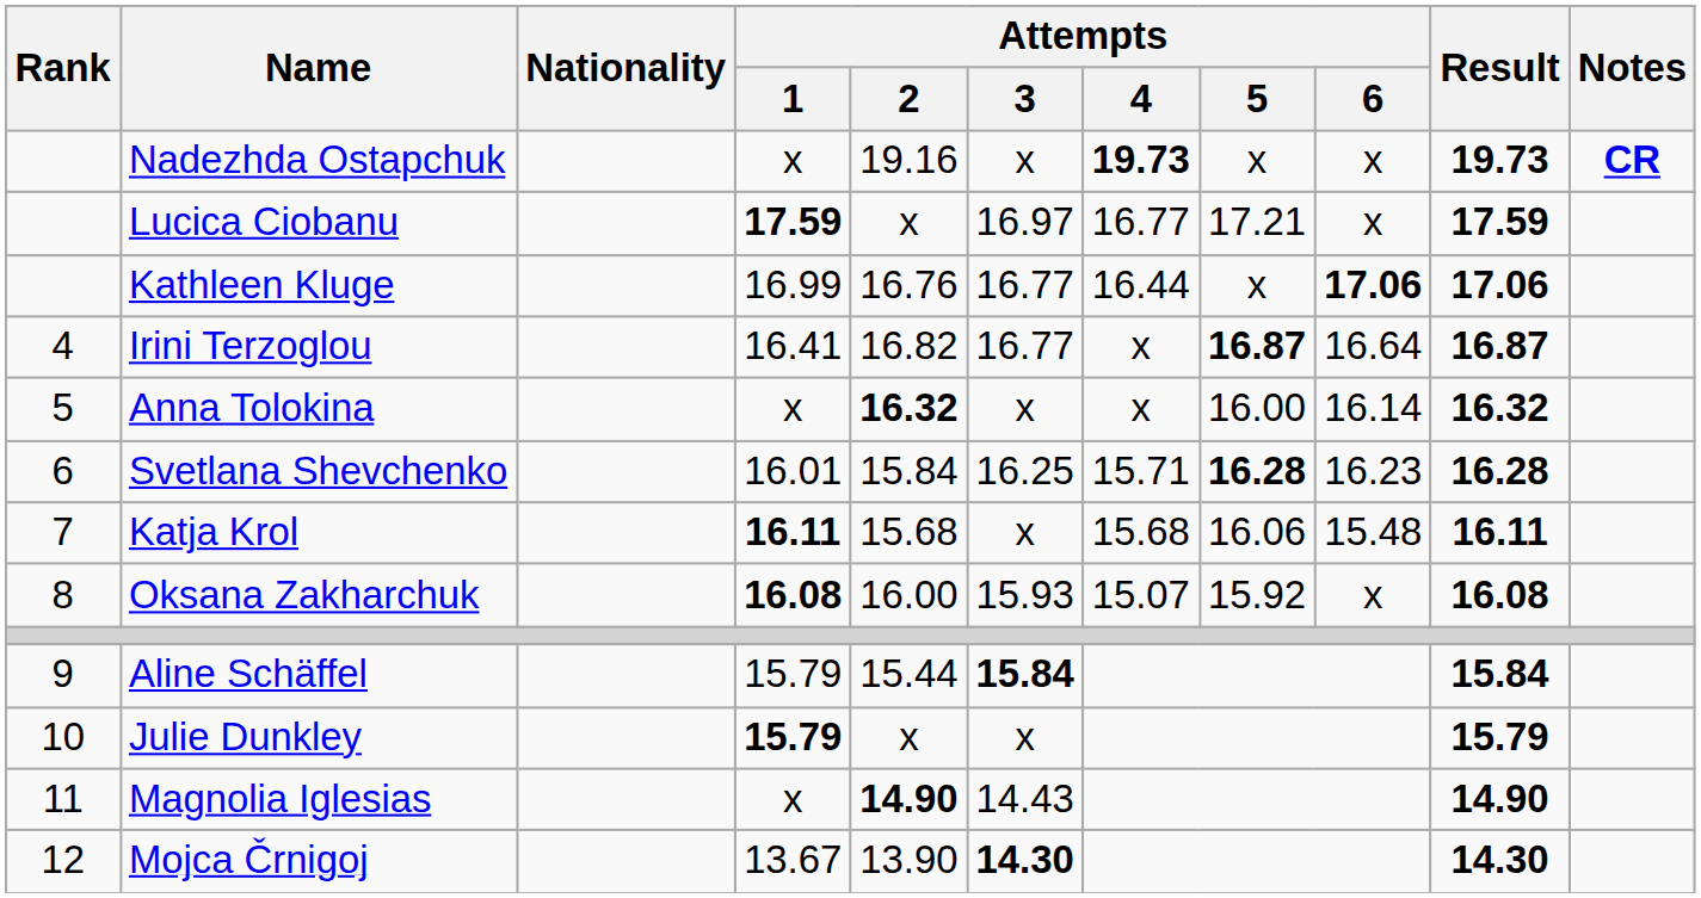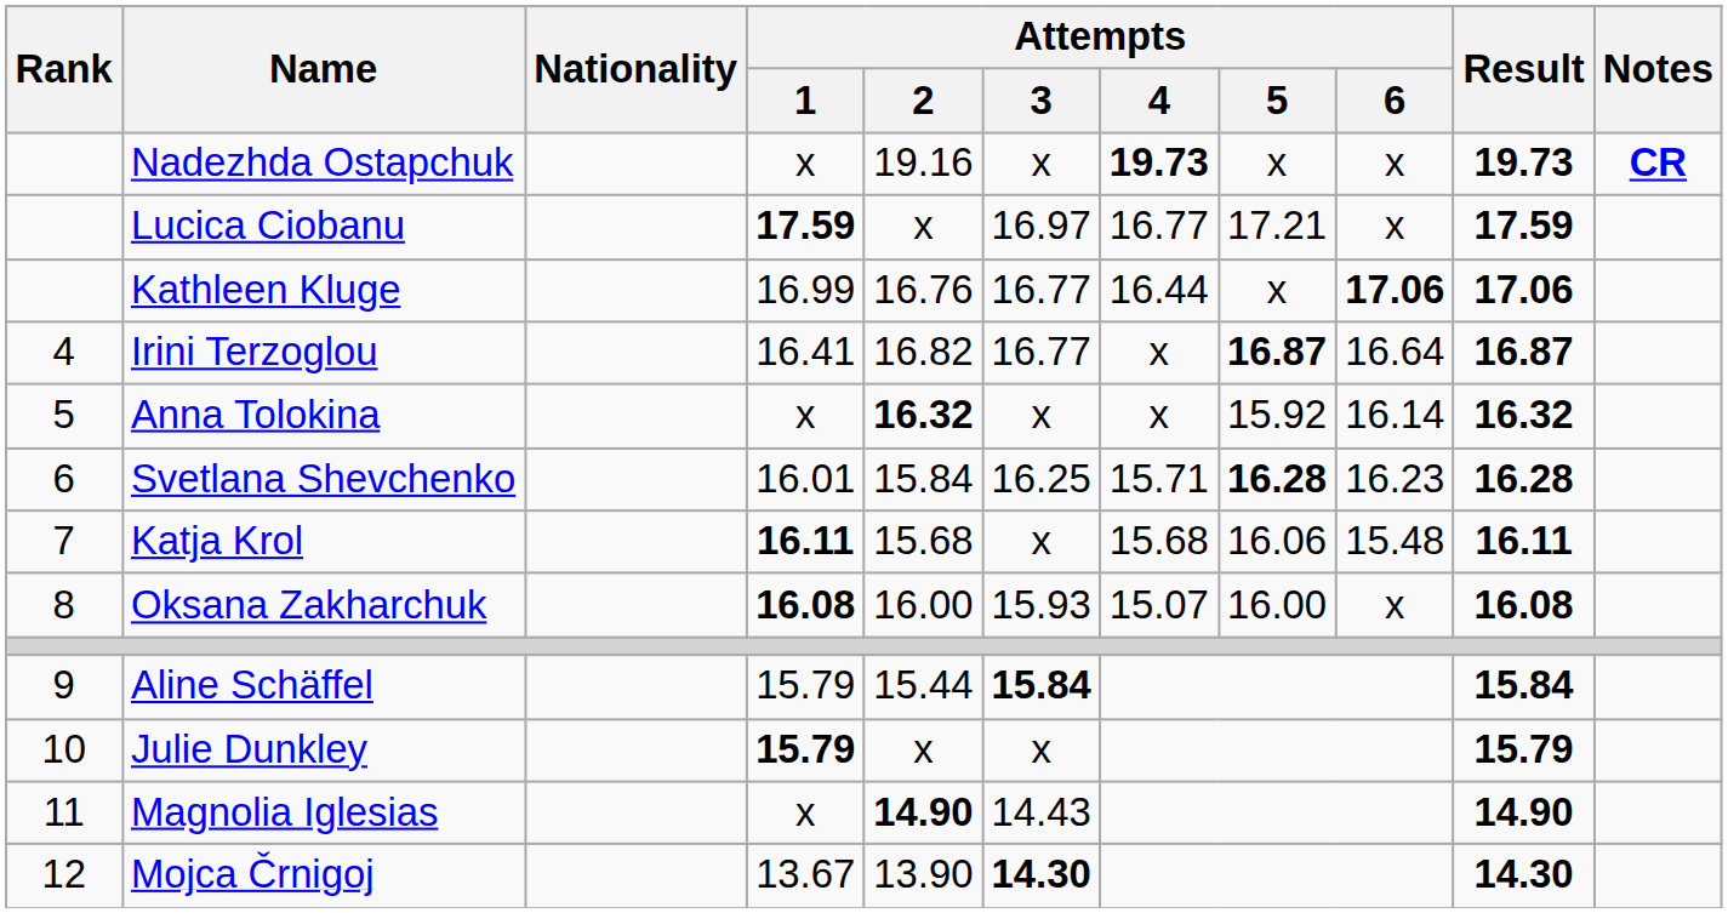 <table class="wikitable sortable" style="text-align:center">
 <tr>
 <th rowspan=2>Rank</th>
 <th rowspan=2>Name</th>
 <th rowspan=2>Nationality</th>
 <th colspan=6>Attempts</th>
 <th rowspan=2>Result</th>
 <th rowspan=2>Notes</th>
 </tr>
 <tr>
 <th>1</th>
 <th>2</th>
 <th>3</th>
 <th>4</th>
 <th>5</th>
 <th>6</th>
 </tr>
 <tr>
 <td></td>
 <td align=left><a href='#'>Nadezhda Ostapchuk</a></td>
 <td align=left></td>
 <td>x</td>
 <td>19.16</td>
 <td>x</td>
 <td><strong>19.73</strong></td>
 <td>x</td>
 <td>x</td>
 <td><strong>19.73</strong></td>
 <td><strong><a href='#'>CR</a></strong></td>
 </tr>
 <tr>
 <td></td>
 <td align=left><a href='#'>Lucica Ciobanu</a></td>
 <td align=left></td>
 <td><strong>17.59</strong></td>
 <td>x</td>
 <td>16.97</td>
 <td>16.77</td>
 <td>17.21</td>
 <td>x</td>
 <td><strong>17.59</strong></td>
 <td></td>
 </tr>
 <tr>
 <td></td>
 <td align=left><a href='#'>Kathleen Kluge</a></td>
 <td align=left></td>
 <td>16.99</td>
 <td>16.76</td>
 <td>16.77</td>
 <td>16.44</td>
 <td>x</td>
 <td><strong>17.06</strong></td>
 <td><strong>17.06</strong></td>
 <td></td>
 </tr>
 <tr>
 <td>4</td>
 <td align=left><a href='#'>Irini Terzoglou</a></td>
 <td align=left></td>
 <td>16.41</td>
 <td>16.82</td>
 <td>16.77</td>
 <td>x</td>
 <td><strong>16.87</strong></td>
 <td>16.64</td>
 <td><strong>16.87</strong></td>
 <td></td>
 </tr>
 <tr>
 <td>5</td>
 <td align=left><a href='#'>Anna Tolokina</a></td>
 <td align=left></td>
 <td>x</td>
 <td><strong>16.32</strong></td>
 <td>x</td>
 <td>x</td>
-<td>16.00</td>
+<td>15.92</td>
 <td>16.14</td>
 <td><strong>16.32</strong></td>
 <td></td>
 </tr>
 <tr>
 <td>6</td>
 <td align=left><a href='#'>Svetlana Shevchenko</a></td>
 <td align=left></td>
 <td>16.01</td>
 <td>15.84</td>
 <td>16.25</td>
 <td>15.71</td>
 <td><strong>16.28</strong></td>
 <td>16.23</td>
 <td><strong>16.28</strong></td>
 <td></td>
 </tr>
 <tr>
 <td>7</td>
 <td align=left><a href='#'>Katja Krol</a></td>
 <td align=left></td>
 <td><strong>16.11</strong></td>
 <td>15.68</td>
 <td>x</td>
 <td>15.68</td>
 <td>16.06</td>
 <td>15.48</td>
 <td><strong>16.11</strong></td>
 <td></td>
 </tr>
 <tr>
 <td>8</td>
 <td align=left><a href='#'>Oksana Zakharchuk</a></td>
 <td align=left></td>
 <td><strong>16.08</strong></td>
 <td>16.00</td>
 <td>15.93</td>
 <td>15.07</td>
-<td>15.92</td>
+<td>16.00</td>
 <td>x</td>
 <td><strong>16.08</strong></td>
 <td></td>
 </tr>
 <tr>
 <td colspan=11 bgcolor=lightgray></td>
 </tr>
 <tr>
 <td>9</td>
 <td align=left><a href='#'>Aline Schäffel</a></td>
 <td align=left></td>
 <td>15.79</td>
 <td>15.44</td>
 <td><strong>15.84</strong></td>
 <td colspan=3></td>
 <td><strong>15.84</strong></td>
 <td></td>
 </tr>
 <tr>
 <td>10</td>
 <td align=left><a href='#'>Julie Dunkley</a></td>
 <td align=left></td>
 <td><strong>15.79</strong></td>
 <td>x</td>
 <td>x</td>
 <td colspan=3></td>
 <td><strong>15.79</strong></td>
 <td></td>
 </tr>
 <tr>
 <td>11</td>
 <td align=left><a href='#'>Magnolia Iglesias</a></td>
 <td align=left></td>
 <td>x</td>
 <td><strong>14.90</strong></td>
 <td>14.43</td>
 <td colspan=3></td>
 <td><strong>14.90</strong></td>
 <td></td>
 </tr>
 <tr>
 <td>12</td>
 <td align=left><a href='#'>Mojca Črnigoj</a></td>
 <td align=left></td>
 <td>13.67</td>
 <td>13.90</td>
 <td><strong>14.30</strong></td>
 <td colspan=3></td>
 <td><strong>14.30</strong></td>
 <td></td>
 </tr>
 </table>
